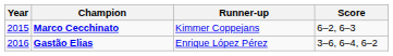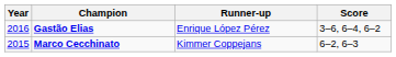 <table class="wikitable" style="font-size:90%">
 <tr>
 <th>Year</th>
 <th width="200">Champion</th>
 <th width="200">Runner-up</th>
 <th width="100">Score</th>
 </tr>
 <tr>
+<td><a href='#'>2016</a></td>
+<td> <strong><a href='#'>Gastão Elias</a></strong></td>
+<td> <a href='#'>Enrique López Pérez</a></td>
+<td>3–6, 6–4, 6–2</td>
+</tr>
+<tr>
 <td><a href='#'>2015</a></td>
 <td> <strong><a href='#'>Marco Cecchinato</a></strong></td>
 <td> <a href='#'>Kimmer Coppejans</a></td>
 <td>6–2, 6–3</td>
 </tr>
-<tr>
-<td><a href='#'>2016</a></td>
-<td> <strong><a href='#'>Gastão Elias</a></strong></td>
-<td> <a href='#'>Enrique López Pérez</a></td>
-<td>3–6, 6–4, 6–2</td>
-</tr>
 </table>
